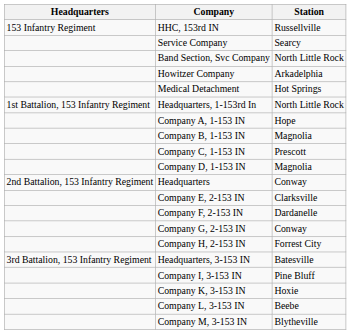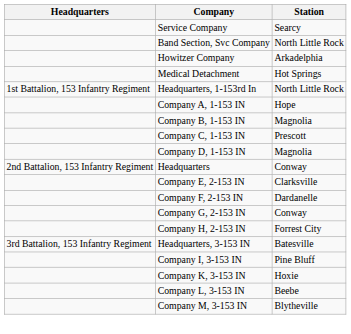 <table class="wikitable">
 <tr>
 <th>Headquarters</th>
 <th>Company</th>
 <th>Station</th>
-</tr>
-<tr>
-<td>153 Infantry Regiment</td>
-<td>HHC, 153rd IN</td>
-<td>Russellville</td>
 </tr>
 <tr>
 <td></td>
 <td>Service Company</td>
 <td>Searcy</td>
 </tr>
 <tr>
 <td></td>
 <td>Band Section, Svc Company</td>
 <td>North Little Rock</td>
 </tr>
 <tr>
 <td></td>
 <td>Howitzer Company</td>
 <td>Arkadelphia</td>
 </tr>
 <tr>
 <td></td>
 <td>Medical Detachment</td>
 <td>Hot Springs</td>
 </tr>
 <tr>
 <td>1st Battalion, 153 Infantry Regiment</td>
 <td>Headquarters, 1-153rd In</td>
 <td>North Little Rock</td>
 </tr>
 <tr>
 <td></td>
 <td>Company A, 1-153 IN</td>
 <td>Hope</td>
 </tr>
 <tr>
 <td></td>
 <td>Company B, 1-153 IN</td>
 <td>Magnolia</td>
 </tr>
 <tr>
 <td></td>
 <td>Company C, 1-153 IN</td>
 <td>Prescott</td>
 </tr>
 <tr>
 <td></td>
 <td>Company D, 1-153 IN</td>
 <td>Magnolia</td>
 </tr>
 <tr>
 <td>2nd Battalion, 153 Infantry Regiment</td>
 <td>Headquarters</td>
 <td>Conway</td>
 </tr>
 <tr>
 <td></td>
 <td>Company E, 2-153 IN</td>
 <td>Clarksville</td>
 </tr>
 <tr>
 <td></td>
 <td>Company F, 2-153 IN</td>
 <td>Dardanelle</td>
 </tr>
 <tr>
 <td></td>
 <td>Company G, 2-153 IN</td>
 <td>Conway</td>
 </tr>
 <tr>
 <td></td>
 <td>Company H, 2-153 IN</td>
 <td>Forrest City</td>
 </tr>
 <tr>
 <td>3rd Battalion, 153 Infantry Regiment</td>
 <td>Headquarters, 3-153 IN</td>
 <td>Batesville</td>
 </tr>
 <tr>
 <td></td>
 <td>Company I, 3-153 IN</td>
 <td>Pine Bluff</td>
 </tr>
 <tr>
 <td></td>
 <td>Company K, 3-153 IN</td>
 <td>Hoxie</td>
 </tr>
 <tr>
 <td></td>
 <td>Company L, 3-153 IN</td>
 <td>Beebe</td>
 </tr>
 <tr>
 <td></td>
 <td>Company M, 3-153 IN</td>
 <td>Blytheville</td>
 </tr>
 </table>
